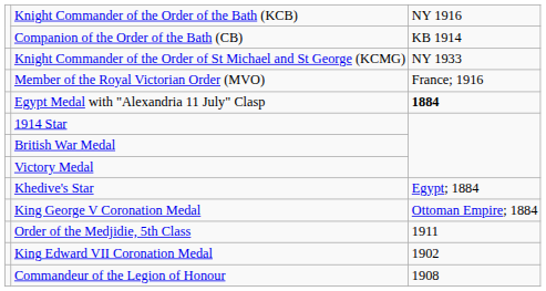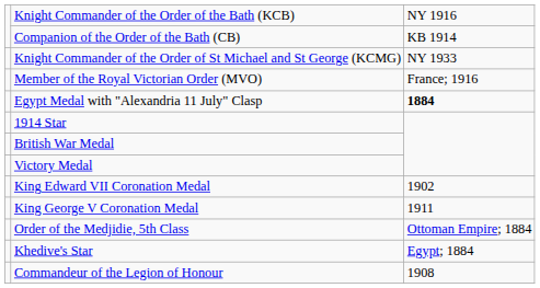 <table class="wikitable">
 <tr>
 <td rowspan=2></td>
 <td><a href='#'>Knight Commander of the Order of the Bath</a> (KCB)</td>
 <td>NY 1916</td>
 </tr>
 <tr>
 <td><a href='#'>Companion of the Order of the Bath</a> (CB)</td>
 <td>KB 1914</td>
 </tr>
 <tr>
 <td></td>
 <td><a href='#'>Knight Commander of the Order of St Michael and St George</a> (KCMG)</td>
 <td>NY 1933</td>
 </tr>
 <tr>
 <td></td>
 <td><a href='#'>Member of the Royal Victorian Order</a> (MVO)</td>
 <td>France; 1916</td>
 </tr>
 <tr>
 <td></td>
 <td><a href='#'>Egypt Medal</a> with "Alexandria 11 July" Clasp</td>
 <td><strong>1884</strong></td>
 </tr>
 <tr>
 <td></td>
 <td><a href='#'>1914 Star</a></td>
 </tr>
 <tr>
 <td></td>
 <td><a href='#'>British War Medal</a></td>
 </tr>
 <tr>
 <td></td>
 <td><a href='#'>Victory Medal</a></td>
 </tr>
 <tr>
 <td></td>
-<td><a href='#'>Khedive's Star</a></td>
-<td><a href='#'>Egypt</a>; 1884</td>
+<td><a href='#'>King Edward VII Coronation Medal</a></td>
+<td>1902</td>
 </tr>
 <tr>
 <td></td>
 <td><a href='#'>King George V Coronation Medal</a></td>
+<td>1911</td>
+</tr>
+<tr>
+<td></td>
+<td><a href='#'>Order of the Medjidie, 5th Class</a></td>
 <td><a href='#'>Ottoman Empire</a>; 1884</td>
 </tr>
 <tr>
 <td></td>
-<td><a href='#'>Order of the Medjidie, 5th Class</a></td>
-<td>1911</td>
-</tr>
-<tr>
-<td></td>
-<td><a href='#'>King Edward VII Coronation Medal</a></td>
-<td>1902</td>
+<td><a href='#'>Khedive's Star</a></td>
+<td><a href='#'>Egypt</a>; 1884</td>
 </tr>
 <tr>
 <td></td>
 <td><a href='#'>Commandeur of the Legion of Honour</a></td>
 <td>1908</td>
 </tr>
 </table>
